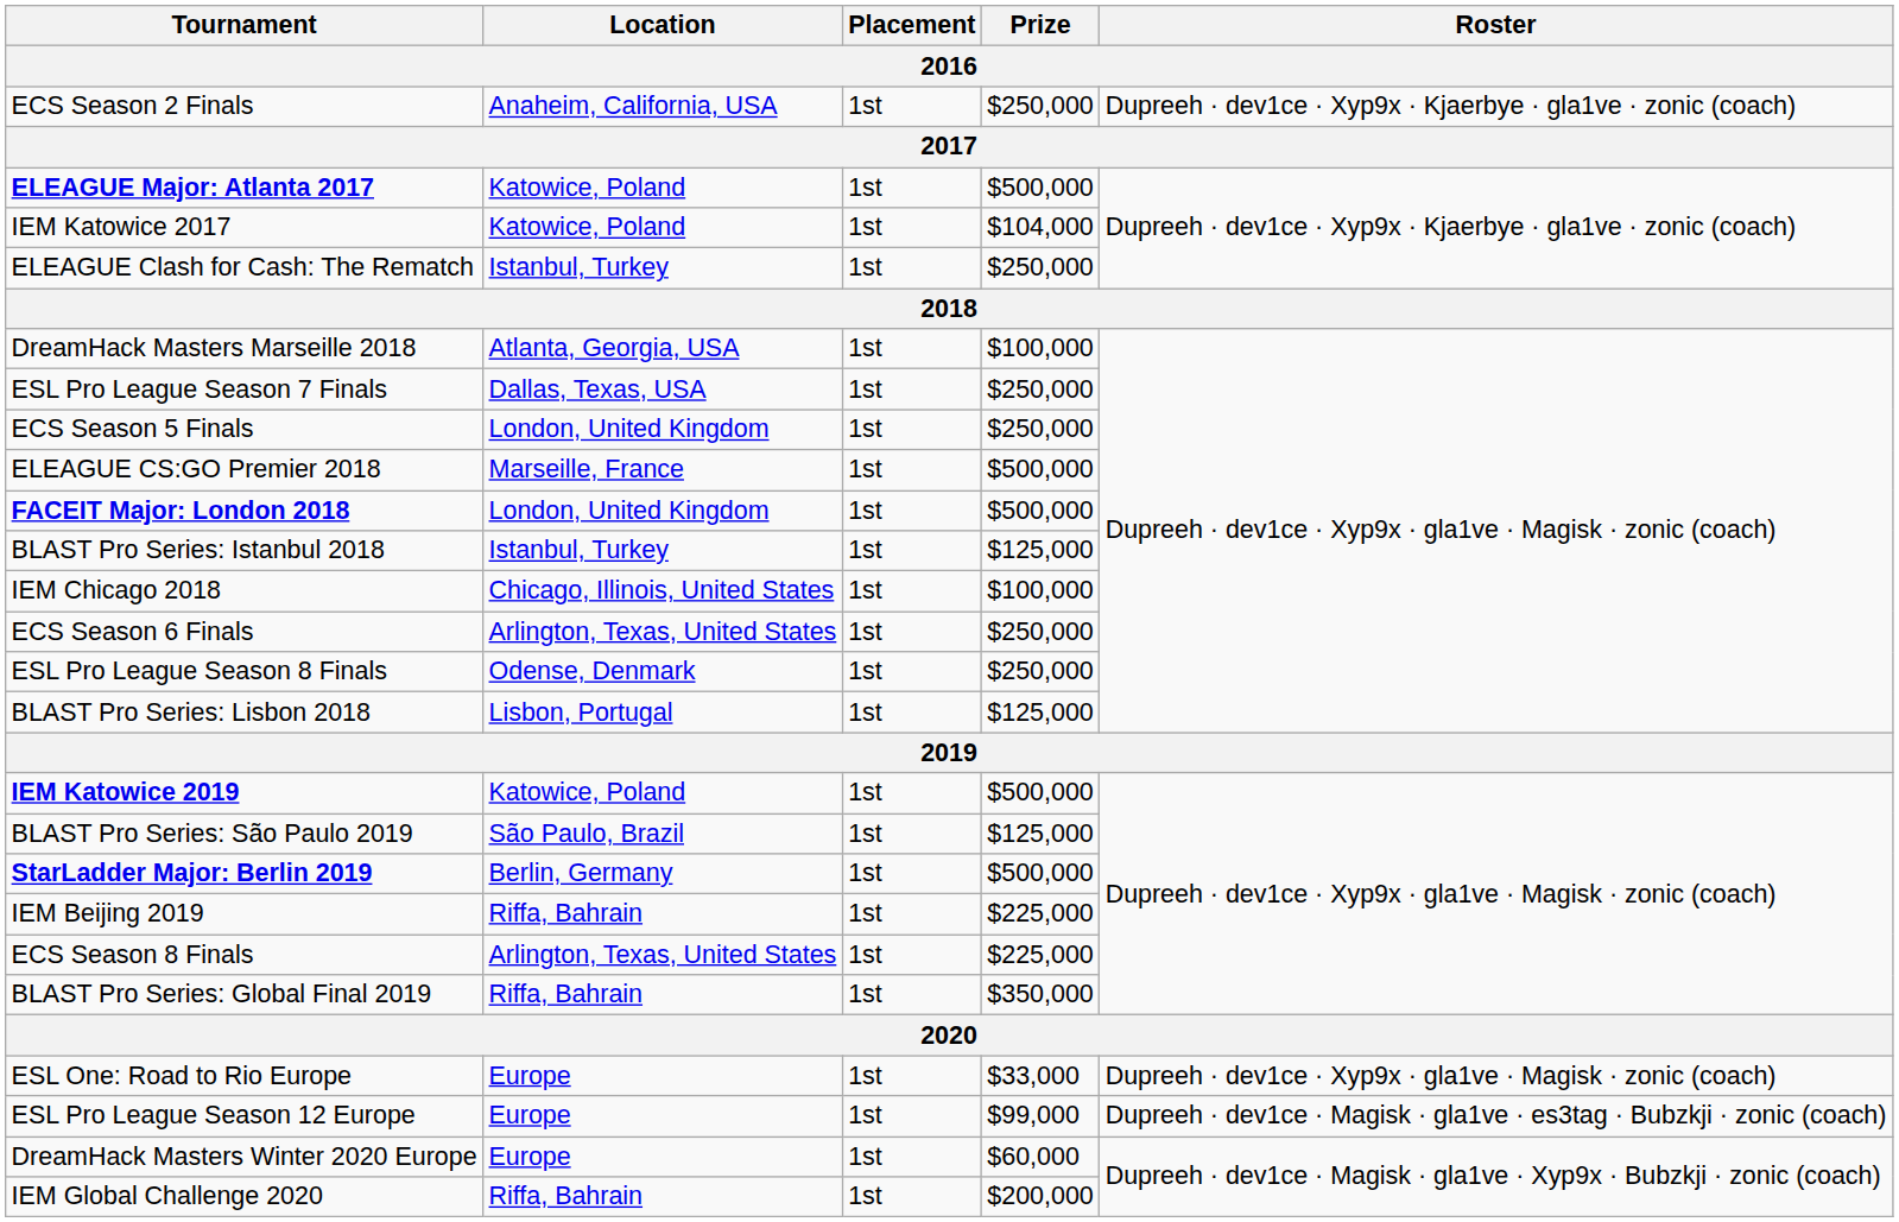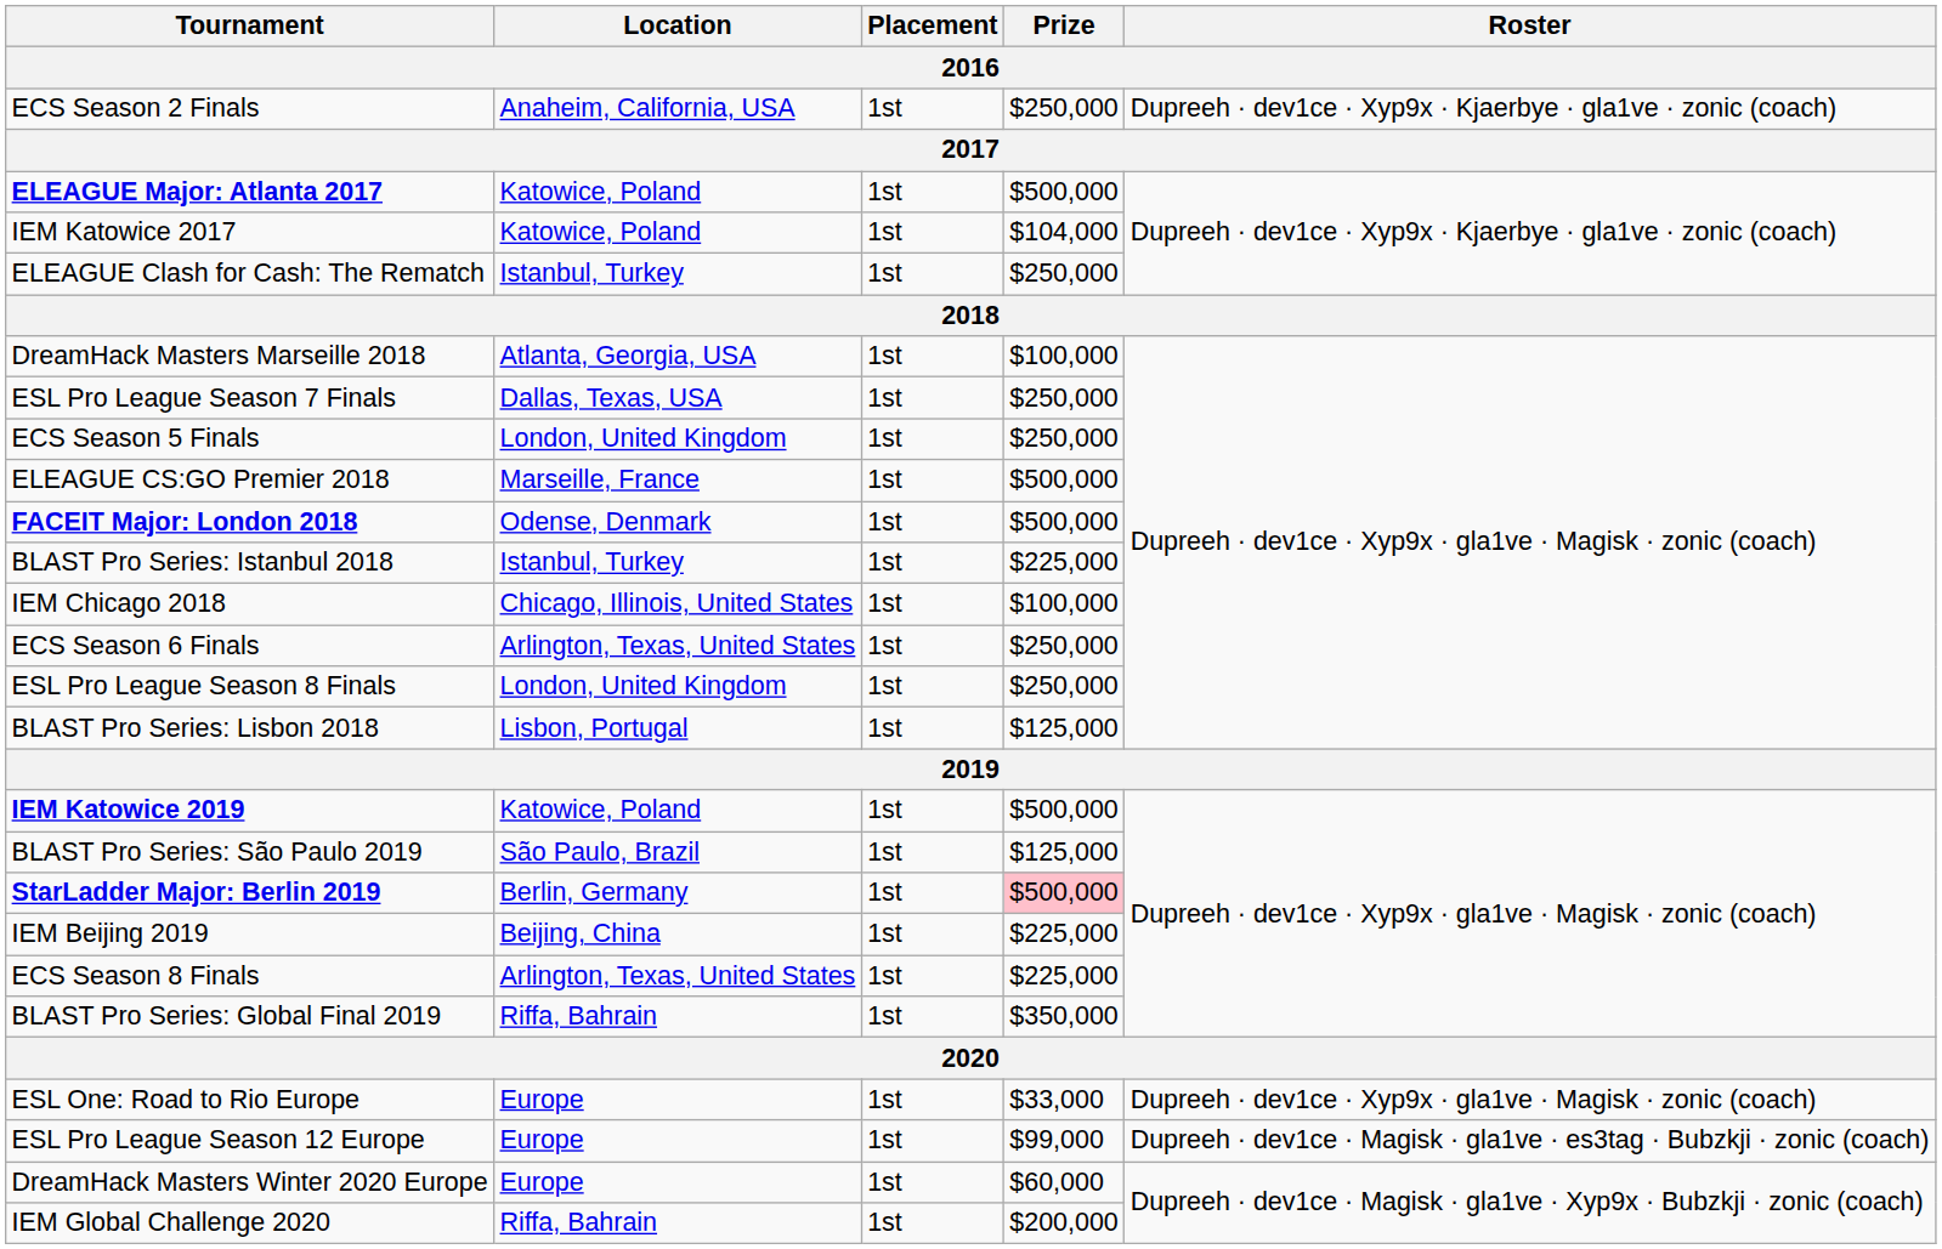 <table class="wikitable mw-collapsible">
 <tr>
 <th>Tournament</th>
 <th>Location</th>
 <th>Placement</th>
 <th>Prize</th>
 <th>Roster</th>
 </tr>
 <tr>
 <th colspan="5">2016</th>
 </tr>
 <tr>
 <td>ECS Season 2 Finals</td>
 <td><a href='#'>Anaheim, California, USA</a></td>
 <td>1st</td>
 <td>$250,000</td>
 <td>Dupreeh · dev1ce · Xyp9x · Kjaerbye · gla1ve · zonic (coach)</td>
 </tr>
 <tr>
 <th colspan="5">2017</th>
 </tr>
 <tr>
 <td><strong><a href='#'>ELEAGUE Major: Atlanta 2017</a></strong></td>
 <td><a href='#'>Katowice, Poland</a></td>
 <td>1st</td>
 <td>$500,000</td>
 <td rowspan="3">Dupreeh · dev1ce · Xyp9x · Kjaerbye · gla1ve · zonic (coach)</td>
 </tr>
 <tr>
 <td>IEM Katowice 2017</td>
 <td><a href='#'>Katowice, Poland</a></td>
 <td>1st</td>
 <td>$104,000</td>
 </tr>
 <tr>
 <td>ELEAGUE Clash for Cash: The Rematch</td>
 <td><a href='#'>Istanbul, Turkey</a></td>
 <td>1st</td>
 <td>$250,000</td>
 </tr>
 <tr>
 <th colspan="5">2018</th>
 </tr>
 <tr>
 <td>DreamHack Masters Marseille 2018</td>
 <td><a href='#'>Atlanta, Georgia, USA</a></td>
 <td>1st</td>
 <td>$100,000</td>
 <td rowspan="10">Dupreeh · dev1ce · Xyp9x · gla1ve · Magisk · zonic (coach)</td>
 </tr>
 <tr>
 <td>ESL Pro League Season 7 Finals</td>
 <td><a href='#'>Dallas, Texas, USA</a></td>
 <td>1st</td>
 <td>$250,000</td>
 </tr>
 <tr>
 <td>ECS Season 5 Finals</td>
 <td><a href='#'>London, United Kingdom</a></td>
 <td>1st</td>
 <td>$250,000</td>
 </tr>
 <tr>
 <td>ELEAGUE CS:GO Premier 2018</td>
 <td><a href='#'>Marseille, France</a></td>
 <td>1st</td>
 <td>$500,000</td>
 </tr>
 <tr>
 <td><strong><a href='#'>FACEIT Major: London 2018</a></strong></td>
-<td><a href='#'>London, United Kingdom</a></td>
+<td><a href='#'>Odense, Denmark</a></td>
 <td>1st</td>
 <td>$500,000</td>
 </tr>
 <tr>
 <td>BLAST Pro Series: Istanbul 2018</td>
 <td><a href='#'>Istanbul, Turkey</a></td>
 <td>1st</td>
-<td>$125,000</td>
+<td>$225,000</td>
 </tr>
 <tr>
 <td>IEM Chicago 2018</td>
 <td><a href='#'>Chicago, Illinois, United States</a></td>
 <td>1st</td>
 <td>$100,000</td>
 </tr>
 <tr>
 <td>ECS Season 6 Finals</td>
 <td><a href='#'>Arlington, Texas, United States</a></td>
 <td>1st</td>
 <td>$250,000</td>
 </tr>
 <tr>
 <td>ESL Pro League Season 8 Finals</td>
-<td><a href='#'>Odense, Denmark</a></td>
+<td><a href='#'>London, United Kingdom</a></td>
 <td>1st</td>
 <td>$250,000</td>
 </tr>
 <tr>
 <td>BLAST Pro Series: Lisbon 2018</td>
 <td><a href='#'>Lisbon, Portugal</a></td>
 <td>1st</td>
 <td>$125,000</td>
 </tr>
 <tr>
 <th colspan="5">2019</th>
 </tr>
 <tr>
 <td><strong><a href='#'>IEM Katowice 2019</a></strong></td>
 <td><a href='#'>Katowice, Poland</a></td>
 <td>1st</td>
 <td>$500,000</td>
 <td rowspan="6">Dupreeh · dev1ce · Xyp9x · gla1ve · Magisk · zonic (coach)</td>
 </tr>
 <tr>
 <td>BLAST Pro Series: São Paulo 2019</td>
 <td><a href='#'>São Paulo, Brazil</a></td>
 <td>1st</td>
 <td>$125,000</td>
 </tr>
 <tr>
 <td><strong><a href='#'>StarLadder Major: Berlin 2019</a></strong></td>
 <td><a href='#'>Berlin, Germany</a></td>
 <td>1st</td>
-<td>$500,000</td>
+<td style="background: pink;">$500,000</td>
 </tr>
 <tr>
 <td>IEM Beijing 2019</td>
-<td><a href='#'>Riffa, Bahrain</a></td>
+<td><a href='#'>Beijing, China</a></td>
 <td>1st</td>
 <td>$225,000</td>
 </tr>
 <tr>
 <td>ECS Season 8 Finals</td>
 <td><a href='#'>Arlington, Texas, United States</a></td>
 <td>1st</td>
 <td>$225,000</td>
 </tr>
 <tr>
 <td>BLAST Pro Series: Global Final 2019</td>
 <td><a href='#'>Riffa, Bahrain</a></td>
 <td>1st</td>
 <td>$350,000</td>
 </tr>
 <tr>
 <th colspan="5">2020</th>
 </tr>
 <tr>
 <td>ESL One: Road to Rio Europe</td>
 <td><a href='#'>Europe</a></td>
 <td>1st</td>
 <td>$33,000</td>
 <td>Dupreeh · dev1ce · Xyp9x · gla1ve · Magisk · zonic (coach)</td>
 </tr>
 <tr>
 <td>ESL Pro League Season 12 Europe</td>
 <td><a href='#'>Europe</a></td>
 <td>1st</td>
 <td>$99,000</td>
 <td>Dupreeh · dev1ce · Magisk · gla1ve · es3tag · Bubzkji · zonic (coach)</td>
 </tr>
 <tr>
 <td>DreamHack Masters Winter 2020 Europe</td>
 <td><a href='#'>Europe</a></td>
 <td>1st</td>
 <td>$60,000</td>
 <td rowspan="2">Dupreeh · dev1ce · Magisk · gla1ve · Xyp9x · Bubzkji · zonic (coach)</td>
 </tr>
 <tr>
 <td>IEM Global Challenge 2020</td>
 <td><a href='#'>Riffa, Bahrain</a></td>
 <td>1st</td>
 <td>$200,000</td>
 </tr>
 </table>
